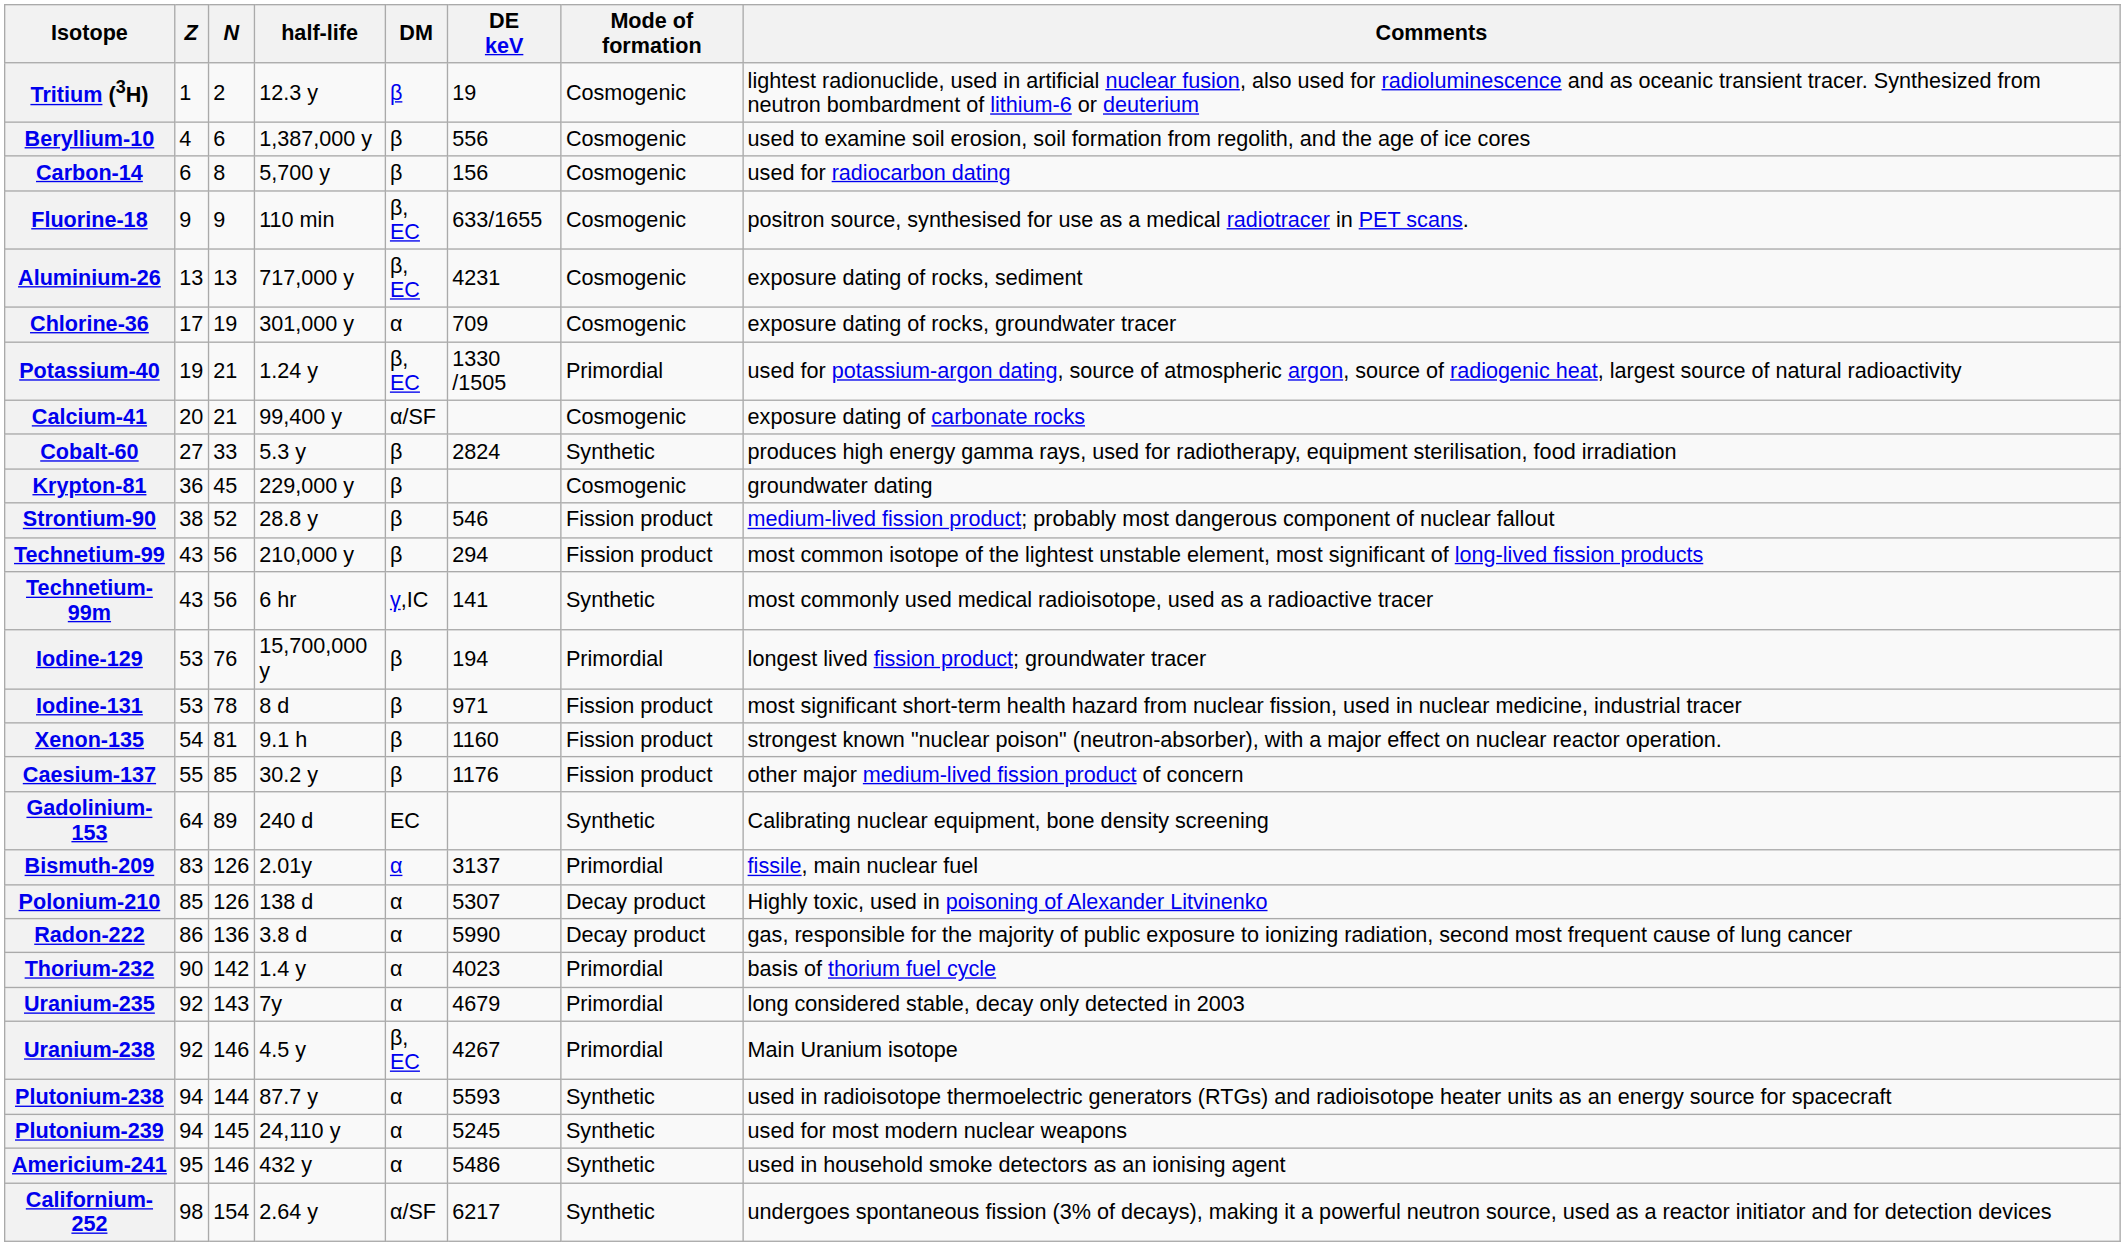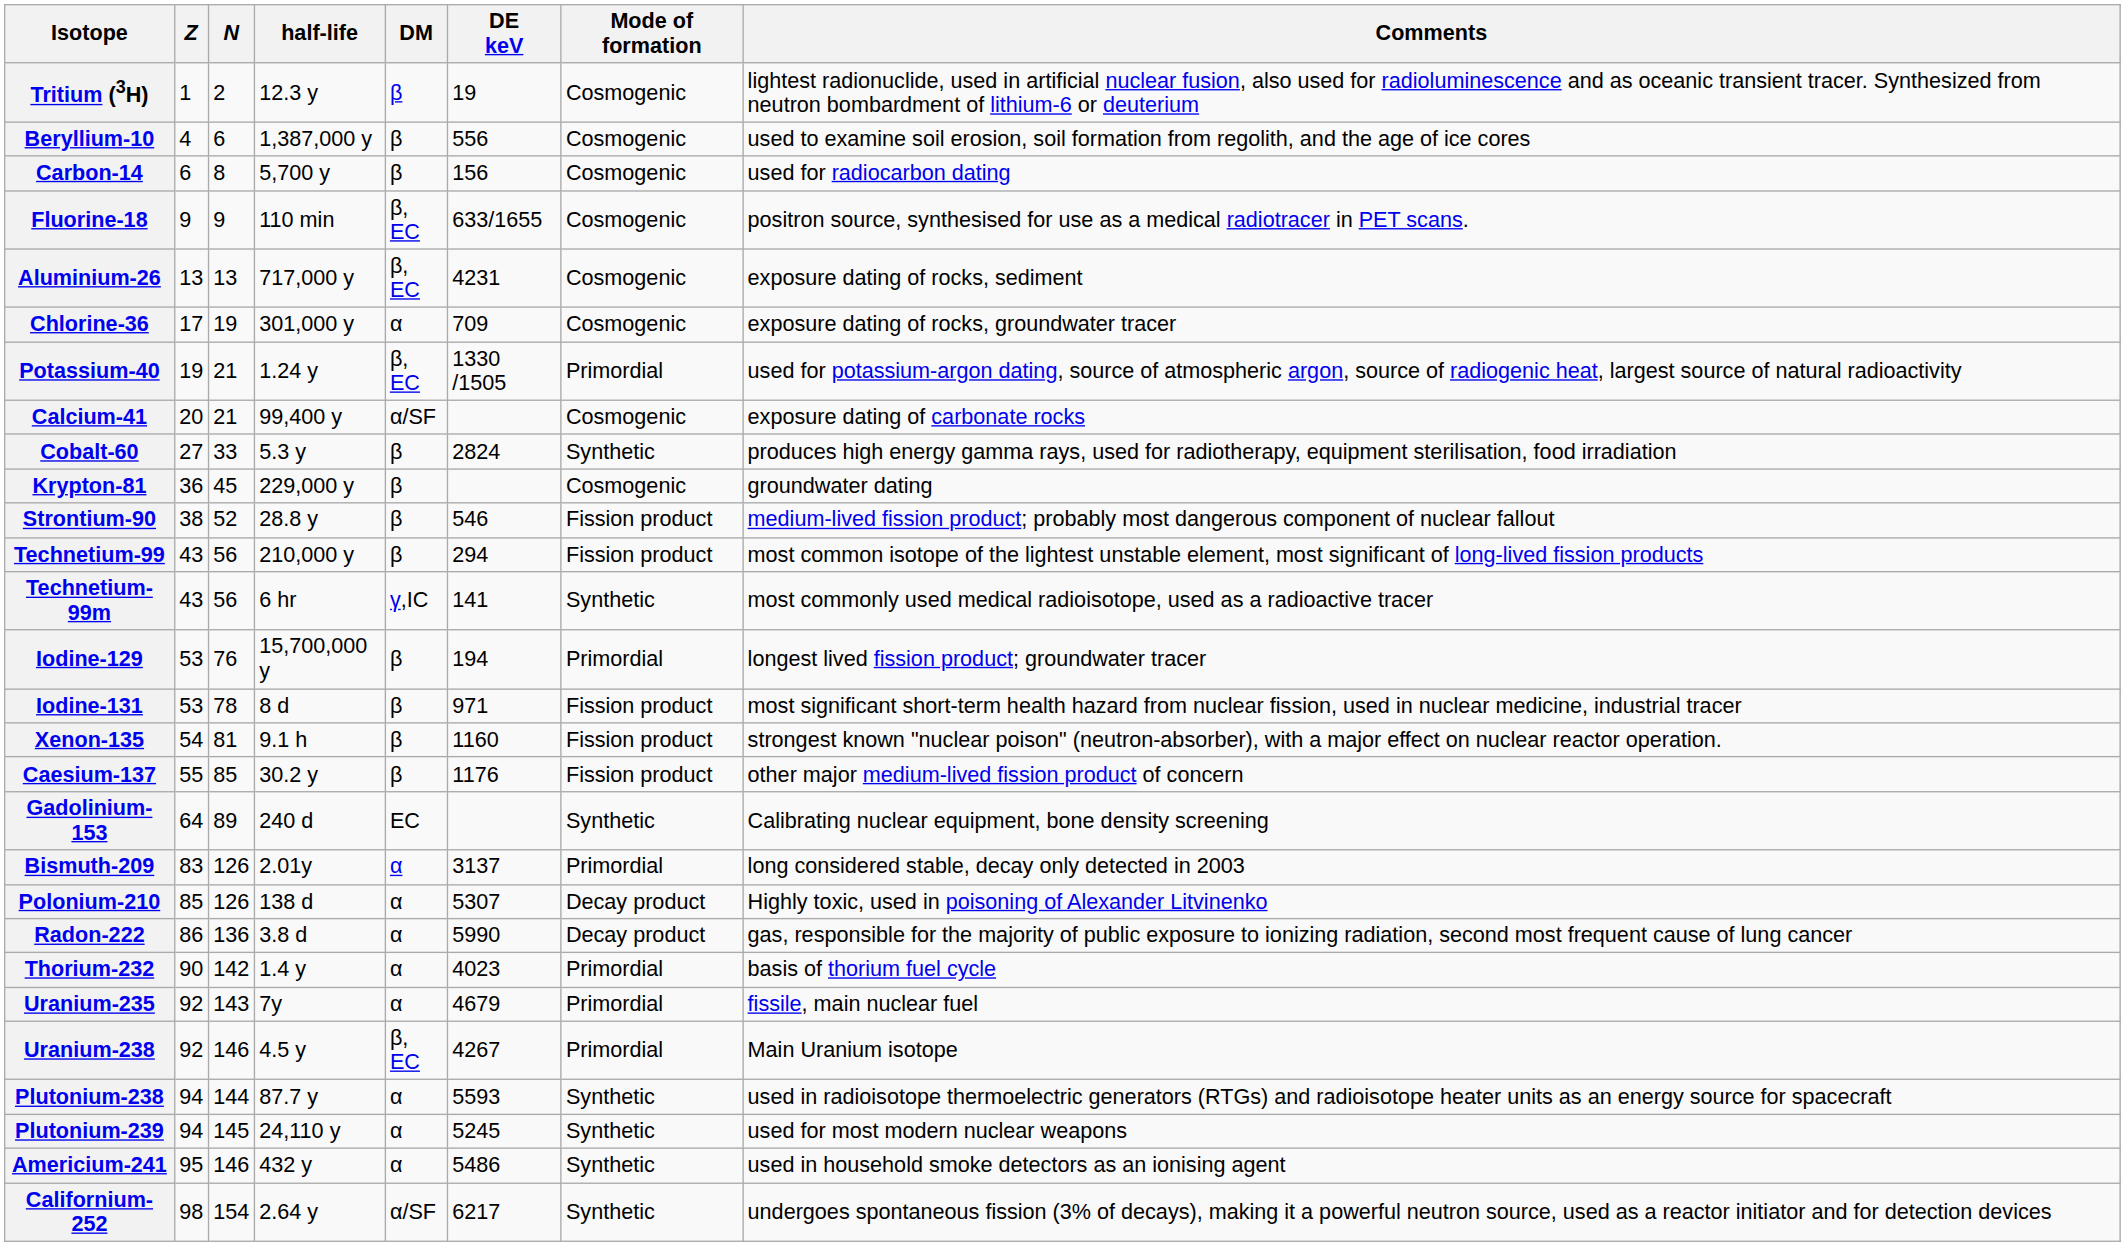 <table class="wikitable sortable">
 <tr>
 <th>Isotope</th>
 <th><em>Z</em></th>
 <th><em>N</em></th>
 <th>half-life</th>
 <th>DM</th>
 <th>DE<br> <a href='#'>keV</a></th>
 <th>Mode of formation</th>
 <th>Comments</th>
 </tr>
 <tr>
 <th><a href='#'>Tritium</a> (<sup>3</sup>H)</th>
 <td>1</td>
 <td>2</td>
 <td>12.3 y</td>
 <td><a href='#'>β</a></td>
 <td>19</td>
 <td>Cosmogenic</td>
 <td>lightest radionuclide, used in artificial <a href='#'>nuclear fusion</a>, also used for <a href='#'>radioluminescence</a> and as oceanic transient tracer. Synthesized from neutron bombardment of <a href='#'>lithium-6</a> or <a href='#'>deuterium</a></td>
 </tr>
 <tr>
 <th><a href='#'>Beryllium-10</a></th>
 <td>4</td>
 <td>6</td>
 <td>1,387,000 y</td>
 <td>β</td>
 <td>556</td>
 <td>Cosmogenic</td>
 <td>used to examine soil erosion, soil formation from regolith, and the age of ice cores</td>
 </tr>
 <tr>
 <th><a href='#'>Carbon-14</a></th>
 <td>6</td>
 <td>8</td>
 <td>5,700 y</td>
 <td>β</td>
 <td>156</td>
 <td>Cosmogenic</td>
 <td>used for <a href='#'>radiocarbon dating</a></td>
 </tr>
 <tr>
 <th><a href='#'>Fluorine-18</a></th>
 <td>9</td>
 <td>9</td>
 <td>110 min</td>
 <td>β, <a href='#'>EC</a></td>
 <td>633/1655</td>
 <td>Cosmogenic</td>
 <td>positron source, synthesised for use as a medical <a href='#'>radiotracer</a> in <a href='#'>PET scans</a>.</td>
 </tr>
 <tr>
 <th><a href='#'>Aluminium-26</a></th>
 <td>13</td>
 <td>13</td>
 <td>717,000 y</td>
 <td>β, <a href='#'>EC</a></td>
 <td>4231</td>
 <td>Cosmogenic</td>
 <td>exposure dating of rocks, sediment</td>
 </tr>
 <tr>
 <th><a href='#'>Chlorine-36</a></th>
 <td>17</td>
 <td>19</td>
 <td>301,000 y</td>
 <td>α</td>
 <td>709</td>
 <td>Cosmogenic</td>
 <td>exposure dating of rocks, groundwater tracer</td>
 </tr>
 <tr>
 <th><a href='#'>Potassium-40</a></th>
 <td>19</td>
 <td>21</td>
 <td>1.24 y</td>
 <td>β, <a href='#'>EC</a></td>
 <td>1330 /1505</td>
 <td>Primordial</td>
 <td>used for <a href='#'>potassium-argon dating</a>, source of atmospheric <a href='#'>argon</a>, source of <a href='#'>radiogenic heat</a>, largest source of natural radioactivity</td>
 </tr>
 <tr>
 <th><a href='#'>Calcium-41</a></th>
 <td>20</td>
 <td>21</td>
 <td>99,400 y</td>
 <td>α/SF</td>
 <td></td>
 <td>Cosmogenic</td>
 <td>exposure dating of <a href='#'>carbonate rocks</a></td>
 </tr>
 <tr>
 <th><a href='#'>Cobalt-60</a></th>
 <td>27</td>
 <td>33</td>
 <td>5.3 y</td>
 <td>β</td>
 <td>2824</td>
 <td>Synthetic</td>
 <td>produces high energy gamma rays, used for radiotherapy, equipment sterilisation, food irradiation</td>
 </tr>
 <tr>
 <th><a href='#'>Krypton-81</a></th>
 <td>36</td>
 <td>45</td>
 <td>229,000 y</td>
 <td>β</td>
 <td></td>
 <td>Cosmogenic</td>
 <td>groundwater dating</td>
 </tr>
 <tr>
 <th><a href='#'>Strontium-90</a></th>
 <td>38</td>
 <td>52</td>
 <td>28.8 y</td>
 <td>β</td>
 <td>546</td>
 <td>Fission product</td>
 <td><a href='#'>medium-lived fission product</a>; probably most dangerous component of nuclear fallout</td>
 </tr>
 <tr>
 <th><a href='#'>Technetium-99</a></th>
 <td>43</td>
 <td>56</td>
 <td>210,000 y</td>
 <td>β</td>
 <td>294</td>
 <td>Fission product</td>
 <td>most common isotope of the lightest unstable element, most significant of <a href='#'>long-lived fission products</a></td>
 </tr>
 <tr>
 <th><a href='#'>Technetium-99m</a></th>
 <td>43</td>
 <td>56</td>
 <td>6 hr</td>
 <td><a href='#'>γ</a>,IC</td>
 <td>141</td>
 <td>Synthetic</td>
 <td>most commonly used medical radioisotope, used as a radioactive tracer</td>
 </tr>
 <tr>
 <th><a href='#'>Iodine-129</a></th>
 <td>53</td>
 <td>76</td>
 <td>15,700,000 y</td>
 <td>β</td>
 <td>194</td>
 <td>Primordial</td>
 <td>longest lived <a href='#'>fission product</a>; groundwater tracer</td>
 </tr>
 <tr>
 <th><a href='#'>Iodine-131</a></th>
 <td>53</td>
 <td>78</td>
 <td>8 d</td>
 <td>β</td>
 <td>971</td>
 <td>Fission product</td>
 <td>most significant short-term health hazard from nuclear fission, used in nuclear medicine, industrial tracer</td>
 </tr>
 <tr>
 <th><a href='#'>Xenon-135</a></th>
 <td>54</td>
 <td>81</td>
 <td>9.1 h</td>
 <td>β</td>
 <td>1160</td>
 <td>Fission product</td>
 <td>strongest known "nuclear poison" (neutron-absorber), with a major effect on nuclear reactor operation.</td>
 </tr>
 <tr>
 <th><a href='#'>Caesium-137</a></th>
 <td>55</td>
 <td>85</td>
 <td>30.2 y</td>
 <td>β</td>
 <td>1176</td>
 <td>Fission product</td>
 <td>other major <a href='#'>medium-lived fission product</a> of concern</td>
 </tr>
 <tr>
 <th><a href='#'>Gadolinium-153</a></th>
 <td>64</td>
 <td>89</td>
 <td>240 d</td>
 <td>EC</td>
 <td></td>
 <td>Synthetic</td>
 <td>Calibrating nuclear equipment, bone density screening</td>
 </tr>
 <tr>
 <th><a href='#'>Bismuth-209</a></th>
 <td>83</td>
 <td>126</td>
 <td>2.01y</td>
 <td><a href='#'>α</a></td>
 <td>3137</td>
 <td>Primordial</td>
-<td><a href='#'>fissile</a>, main nuclear fuel</td>
+<td>long considered stable, decay only detected in 2003</td>
 </tr>
 <tr>
 <th><a href='#'>Polonium-210</a></th>
 <td>85</td>
 <td>126</td>
 <td>138 d</td>
 <td>α</td>
 <td>5307</td>
 <td>Decay product</td>
 <td>Highly toxic, used in <a href='#'>poisoning of Alexander Litvinenko</a></td>
 </tr>
 <tr>
 <th><a href='#'>Radon-222</a></th>
 <td>86</td>
 <td>136</td>
 <td>3.8 d</td>
 <td>α</td>
 <td>5990</td>
 <td>Decay product</td>
 <td>gas, responsible for the majority of public exposure to ionizing radiation, second most frequent cause of lung cancer</td>
 </tr>
 <tr>
 <th><a href='#'>Thorium-232</a></th>
 <td>90</td>
 <td>142</td>
 <td>1.4 y</td>
 <td>α</td>
 <td>4023</td>
 <td>Primordial</td>
 <td>basis of <a href='#'>thorium fuel cycle</a></td>
 </tr>
 <tr>
 <th><a href='#'>Uranium-235</a></th>
 <td>92</td>
 <td>143</td>
 <td>7y</td>
 <td>α</td>
 <td>4679</td>
 <td>Primordial</td>
-<td>long considered stable, decay only detected in 2003</td>
+<td><a href='#'>fissile</a>, main nuclear fuel</td>
 </tr>
 <tr>
 <th><a href='#'>Uranium-238</a></th>
 <td>92</td>
 <td>146</td>
 <td>4.5 y</td>
 <td>β, <a href='#'>EC</a></td>
 <td>4267</td>
 <td>Primordial</td>
 <td>Main Uranium isotope</td>
 </tr>
 <tr>
 <th><a href='#'>Plutonium-238</a></th>
 <td>94</td>
 <td>144</td>
 <td>87.7 y</td>
 <td>α</td>
 <td>5593</td>
 <td>Synthetic</td>
 <td>used in radioisotope thermoelectric generators (RTGs) and radioisotope heater units as an energy source for spacecraft</td>
 </tr>
 <tr>
 <th><a href='#'>Plutonium-239</a></th>
 <td>94</td>
 <td>145</td>
 <td>24,110 y</td>
 <td>α</td>
 <td>5245</td>
 <td>Synthetic</td>
 <td>used for most modern nuclear weapons</td>
 </tr>
 <tr>
 <th><a href='#'>Americium-241</a></th>
 <td>95</td>
 <td>146</td>
 <td>432 y</td>
 <td>α</td>
 <td>5486</td>
 <td>Synthetic</td>
 <td>used in household smoke detectors as an ionising agent</td>
 </tr>
 <tr>
 <th><a href='#'>Californium-252</a></th>
 <td>98</td>
 <td>154</td>
 <td>2.64 y</td>
 <td>α/SF</td>
 <td>6217</td>
 <td>Synthetic</td>
 <td>undergoes spontaneous fission (3% of decays), making it a powerful neutron source, used as a reactor initiator and for detection devices</td>
 </tr>
 </table>
